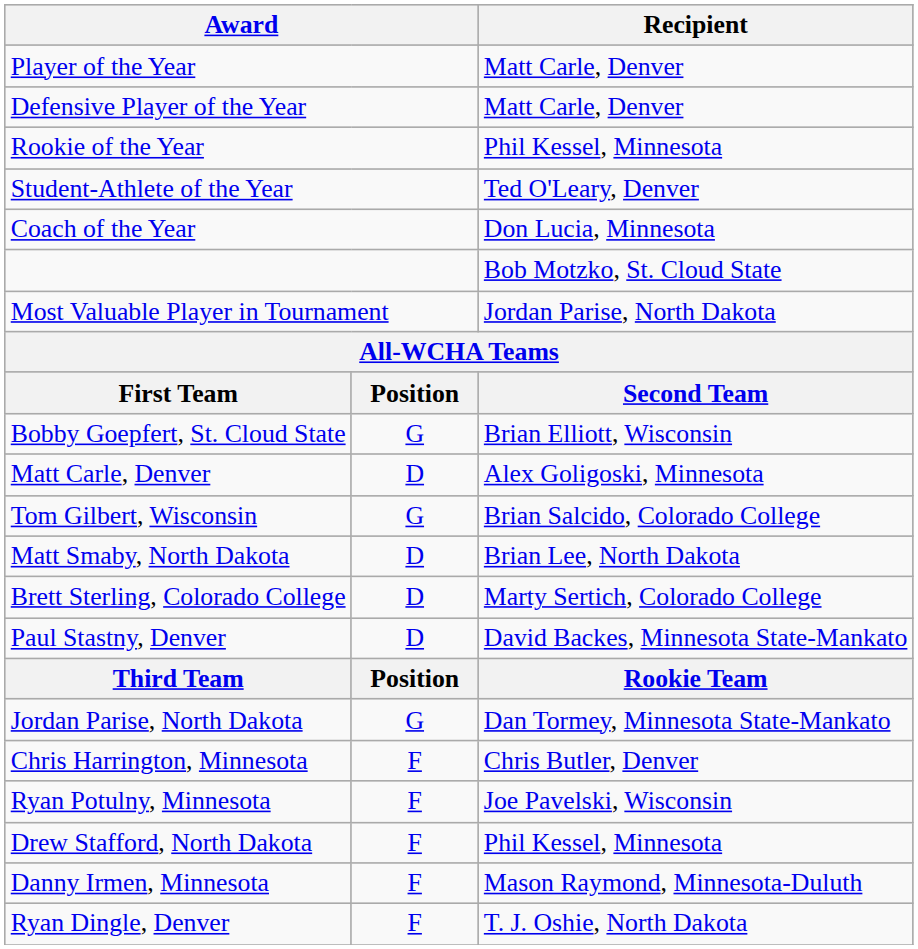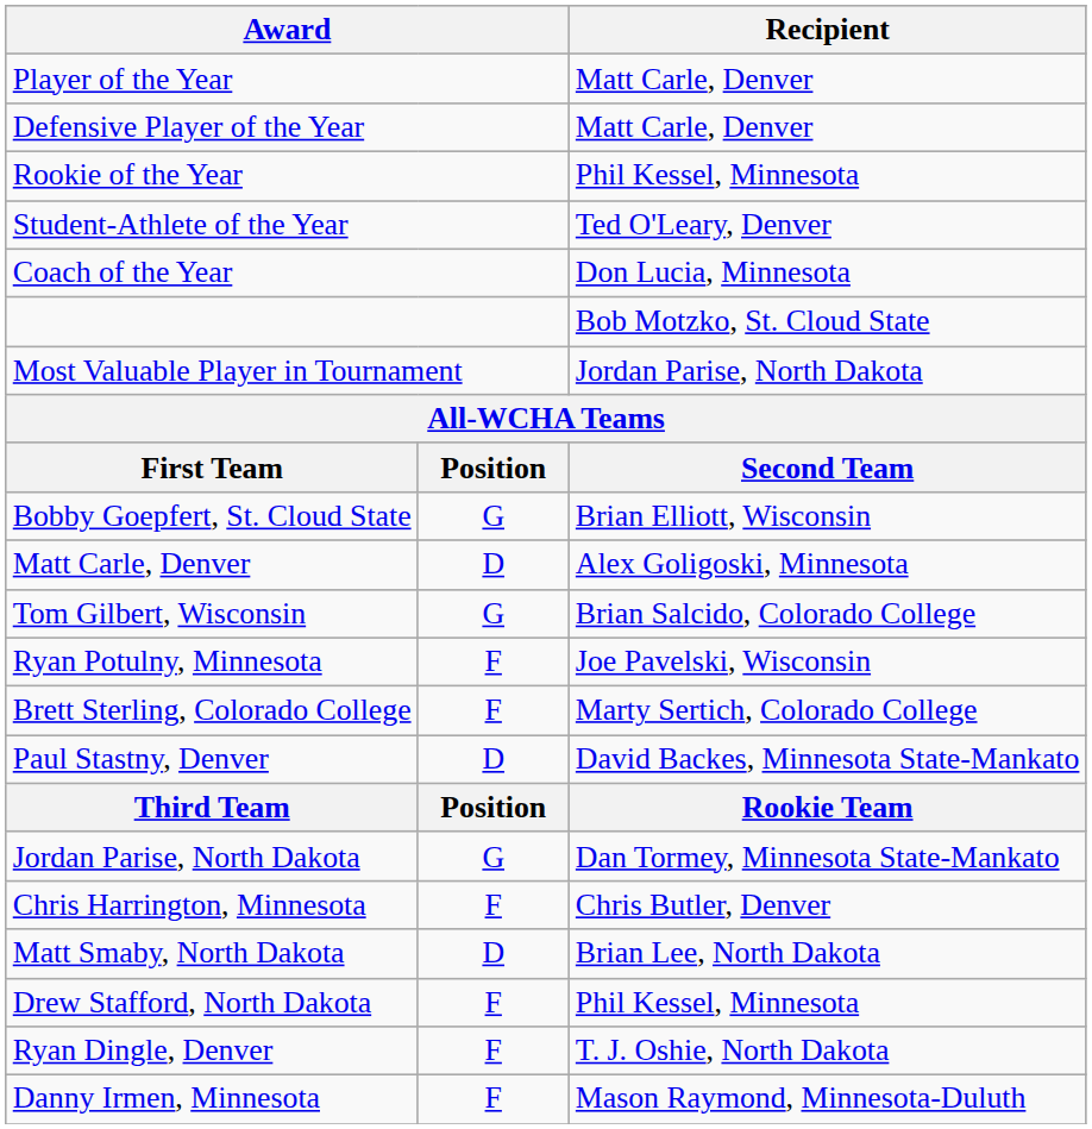 <table class="wikitable">
 <tr>
 <th colspan=2><a href='#'>Award</a></th>
 <th>Recipient</th>
 </tr>
 <tr>
 <td colspan=2><a href='#'>Player of the Year</a></td>
 <td><a href='#'>Matt Carle</a>, <a href='#'>Denver</a></td>
 </tr>
 <tr>
 <td colspan=2><a href='#'>Defensive Player of the Year</a></td>
 <td><a href='#'>Matt Carle</a>, <a href='#'>Denver</a></td>
 </tr>
 <tr>
 <td colspan=2><a href='#'>Rookie of the Year</a></td>
 <td><a href='#'>Phil Kessel</a>, <a href='#'>Minnesota</a></td>
 </tr>
 <tr>
 <td colspan=2><a href='#'>Student-Athlete of the Year</a></td>
 <td><a href='#'>Ted O'Leary</a>, <a href='#'>Denver</a></td>
 </tr>
 <tr>
 <td colspan=2><a href='#'>Coach of the Year</a></td>
 <td><a href='#'>Don Lucia</a>, <a href='#'>Minnesota</a></td>
 </tr>
 <tr>
 <td colspan=2></td>
 <td><a href='#'>Bob Motzko</a>, <a href='#'>St. Cloud State</a></td>
 </tr>
 <tr>
 <td colspan=2><a href='#'>Most Valuable Player in Tournament</a></td>
 <td><a href='#'>Jordan Parise</a>, <a href='#'>North Dakota</a></td>
 </tr>
 <tr>
 <th colspan=3><a href='#'>All-WCHA Teams</a></th>
 </tr>
 <tr>
 <th>First Team</th>
 <th>  Position  </th>
 <th><a href='#'>Second Team</a></th>
 </tr>
 <tr>
 <td><a href='#'>Bobby Goepfert</a>, <a href='#'>St. Cloud State</a></td>
 <td align=center><a href='#'>G</a></td>
 <td><a href='#'>Brian Elliott</a>, <a href='#'>Wisconsin</a></td>
 </tr>
 <tr>
 <td><a href='#'>Matt Carle</a>, <a href='#'>Denver</a></td>
 <td align=center><a href='#'>D</a></td>
 <td><a href='#'>Alex Goligoski</a>, <a href='#'>Minnesota</a></td>
 </tr>
 <tr>
 <td><a href='#'>Tom Gilbert</a>, <a href='#'>Wisconsin</a></td>
 <td align=center><a href='#'>G</a></td>
 <td><a href='#'>Brian Salcido</a>, <a href='#'>Colorado College</a></td>
 </tr>
 <tr>
-<td><a href='#'>Matt Smaby</a>, <a href='#'>North Dakota</a></td>
-<td align=center><a href='#'>D</a></td>
-<td><a href='#'>Brian Lee</a>, <a href='#'>North Dakota</a></td>
+<td><a href='#'>Ryan Potulny</a>, <a href='#'>Minnesota</a></td>
+<td align=center><a href='#'>F</a></td>
+<td><a href='#'>Joe Pavelski</a>, <a href='#'>Wisconsin</a></td>
 </tr>
 <tr>
 <td><a href='#'>Brett Sterling</a>, <a href='#'>Colorado College</a></td>
-<td align=center><a href='#'>D</a></td>
+<td align=center><a href='#'>F</a></td>
 <td><a href='#'>Marty Sertich</a>, <a href='#'>Colorado College</a></td>
 </tr>
 <tr>
 <td><a href='#'>Paul Stastny</a>, <a href='#'>Denver</a></td>
 <td align=center><a href='#'>D</a></td>
 <td><a href='#'>David Backes</a>, <a href='#'>Minnesota State-Mankato</a></td>
 </tr>
 <tr>
 <th><a href='#'>Third Team</a></th>
 <th>  Position  </th>
 <th><a href='#'>Rookie Team</a></th>
 </tr>
 <tr>
 <td><a href='#'>Jordan Parise</a>, <a href='#'>North Dakota</a></td>
 <td align=center><a href='#'>G</a></td>
 <td><a href='#'>Dan Tormey</a>, <a href='#'>Minnesota State-Mankato</a></td>
 </tr>
 <tr>
 <td><a href='#'>Chris Harrington</a>, <a href='#'>Minnesota</a></td>
 <td align=center><a href='#'>F</a></td>
 <td><a href='#'>Chris Butler</a>, <a href='#'>Denver</a></td>
 </tr>
 <tr>
-<td><a href='#'>Ryan Potulny</a>, <a href='#'>Minnesota</a></td>
-<td align=center><a href='#'>F</a></td>
-<td><a href='#'>Joe Pavelski</a>, <a href='#'>Wisconsin</a></td>
+<td><a href='#'>Matt Smaby</a>, <a href='#'>North Dakota</a></td>
+<td align=center><a href='#'>D</a></td>
+<td><a href='#'>Brian Lee</a>, <a href='#'>North Dakota</a></td>
 </tr>
 <tr>
 <td><a href='#'>Drew Stafford</a>, <a href='#'>North Dakota</a></td>
 <td align=center><a href='#'>F</a></td>
 <td><a href='#'>Phil Kessel</a>, <a href='#'>Minnesota</a></td>
 </tr>
 <tr>
+<td><a href='#'>Ryan Dingle</a>, <a href='#'>Denver</a></td>
+<td align=center><a href='#'>F</a></td>
+<td><a href='#'>T. J. Oshie</a>, <a href='#'>North Dakota</a></td>
+</tr>
+<tr>
 <td><a href='#'>Danny Irmen</a>, <a href='#'>Minnesota</a></td>
 <td align=center><a href='#'>F</a></td>
 <td><a href='#'>Mason Raymond</a>, <a href='#'>Minnesota-Duluth</a></td>
 </tr>
-<tr>
-<td><a href='#'>Ryan Dingle</a>, <a href='#'>Denver</a></td>
-<td align=center><a href='#'>F</a></td>
-<td><a href='#'>T. J. Oshie</a>, <a href='#'>North Dakota</a></td>
-</tr>
 </table>
